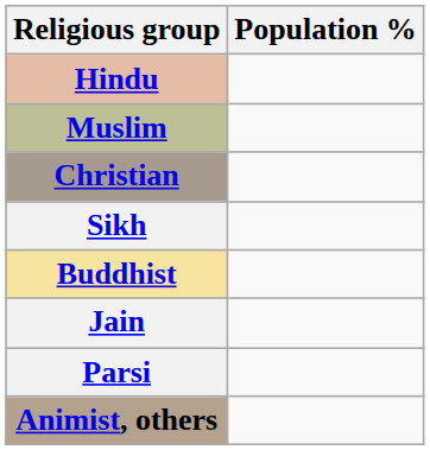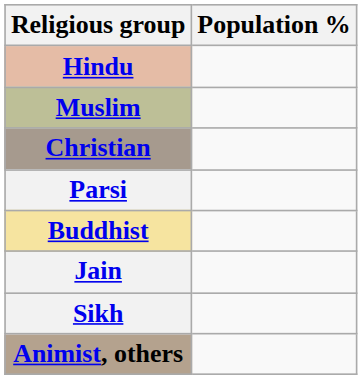 <table class="wikitable sortable" style="margin:auto;">
 <tr>
 <th>Religious group</th>
 <th>Population  %</th>
 </tr>
 <tr>
 <th style="background:#e5bca6;"><a href='#'>Hindu</a></th>
 <td></td>
 </tr>
 <tr>
 <th style="background:#bdbf97;"><a href='#'>Muslim</a></th>
 <td></td>
 </tr>
 <tr>
 <th style="background:#a69a8e;"><a href='#'>Christian</a></th>
 <td></td>
 </tr>
 <tr>
-<th><a href='#'>Sikh</a></th>
+<th><a href='#'>Parsi</a></th>
 <td></td>
 </tr>
 <tr>
 <th style="background:#f6e4a0;"><a href='#'>Buddhist</a></th>
 <td></td>
 </tr>
 <tr>
 <th><a href='#'>Jain</a></th>
 <td></td>
 </tr>
 <tr>
-<th><a href='#'>Parsi</a></th>
+<th><a href='#'>Sikh</a></th>
 <td></td>
 </tr>
 <tr>
 <th style="background:#b4a28e;"><a href='#'>Animist</a>, others</th>
 <td></td>
 </tr>
 </table>
